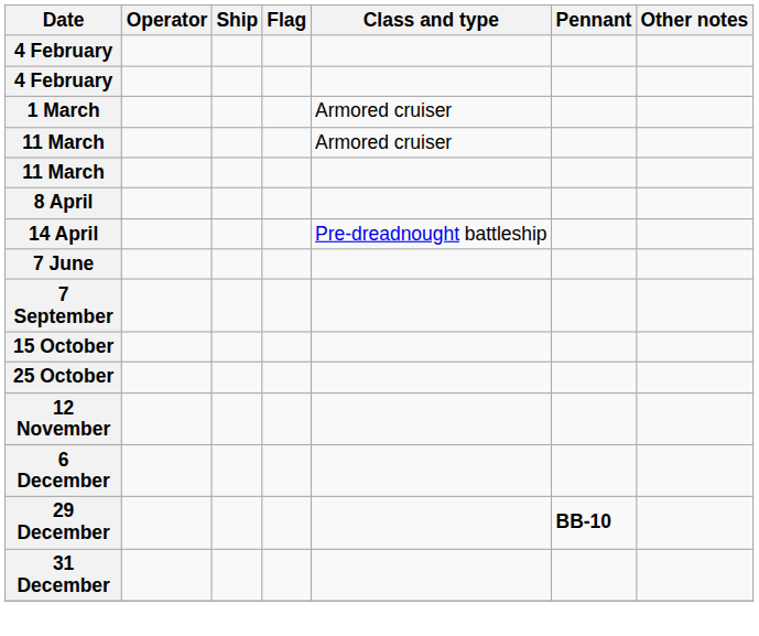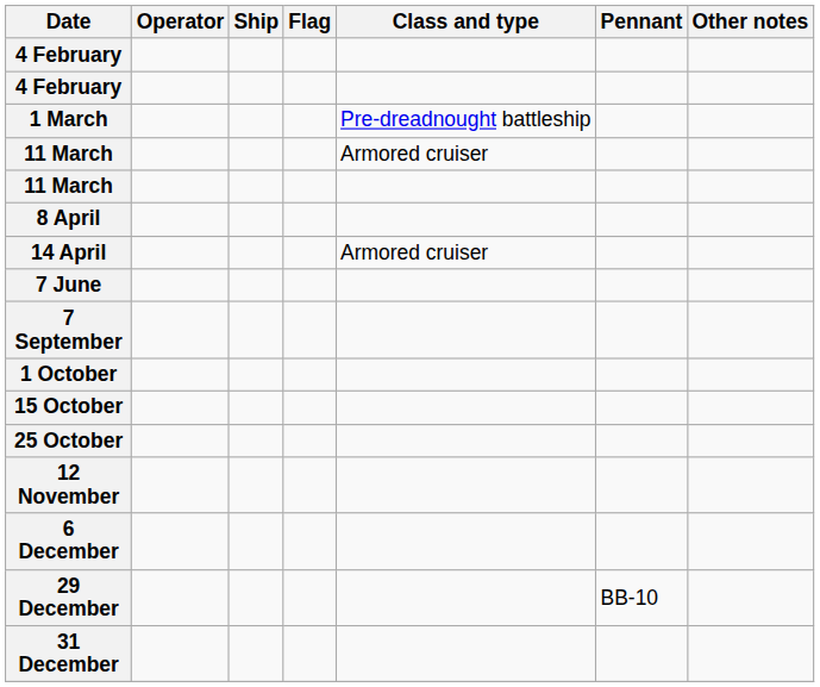 <table Class="wikitable">
 <tr>
 <th width="90">Date</th>
 <th>Operator</th>
 <th>Ship</th>
 <th>Flag</th>
 <th>Class and type</th>
 <th>Pennant</th>
 <th>Other notes</th>
 </tr>
 <tr>
 <th>4 February</th>
 <td></td>
 <td><strong></strong></td>
 <td></td>
 <td></td>
 <td></td>
 <td></td>
 </tr>
 <tr ---->
 <th>4 February</th>
 <td></td>
 <td><strong></strong></td>
 <td></td>
 <td></td>
 <td></td>
 <td></td>
 </tr>
 <tr ---->
 <th>1 March</th>
 <td></td>
 <td><strong></strong></td>
 <td></td>
-<td>Armored cruiser</td>
+<td><a href='#'>Pre-dreadnought</a> battleship</td>
 <td></td>
 <td></td>
 </tr>
 <tr>
 <th>11 March</th>
 <td></td>
 <td><strong></strong></td>
 <td></td>
 <td>Armored cruiser</td>
 <td></td>
 <td></td>
 </tr>
 <tr ---->
 <th>11 March</th>
 <td></td>
 <td><strong></strong></td>
 <td></td>
 <td></td>
 <td></td>
 <td></td>
 </tr>
 <tr ---->
 <th>8 April</th>
 <td></td>
 <td><strong></strong></td>
 <td></td>
 <td></td>
 <td></td>
 <td></td>
 </tr>
 <tr>
 <th>14 April</th>
 <td></td>
 <td><strong></strong></td>
 <td></td>
-<td><a href='#'>Pre-dreadnought</a> battleship</td>
+<td>Armored cruiser</td>
 <td></td>
 <td></td>
 </tr>
 <tr>
 <th>7 June</th>
 <td></td>
 <td><strong></strong></td>
 <td></td>
 <td></td>
 <td></td>
 <td></td>
 </tr>
 <tr>
 <th>7 September</th>
+<td></td>
+<td><strong></strong></td>
+<td></td>
+<td></td>
+<td></td>
+<td></td>
+</tr>
+<tr ---->
+<th>1 October</th>
 <td></td>
 <td><strong></strong></td>
 <td></td>
 <td></td>
 <td></td>
 <td></td>
 </tr>
 <tr ---->
 <th>15 October</th>
 <td></td>
 <td><strong></strong></td>
 <td></td>
 <td></td>
 <td></td>
 <td></td>
 </tr>
 <tr ---->
 <th>25 October</th>
 <td></td>
 <td><strong></strong></td>
 <td></td>
 <td></td>
 <td></td>
 <td></td>
 </tr>
 <tr ---->
 <th>12 November</th>
 <td></td>
 <td><strong></strong></td>
 <td></td>
 <td></td>
 <td></td>
 <td></td>
 </tr>
 <tr>
 <th>6 December</th>
 <td></td>
 <td><strong></strong></td>
 <td></td>
 <td></td>
 <td></td>
 <td></td>
 </tr>
 <tr ---->
 <th>29 December</th>
 <td></td>
 <td><strong></strong></td>
 <td></td>
 <td></td>
-<td><strong>BB-10</strong></td>
+<td>BB-10</td>
 <td></td>
 </tr>
 <tr>
 <th>31 December</th>
 <td></td>
 <td><strong></strong></td>
 <td></td>
 <td></td>
 <td></td>
 <td></td>
 </tr>
 <tr ---->
 </tr>
 </table>
